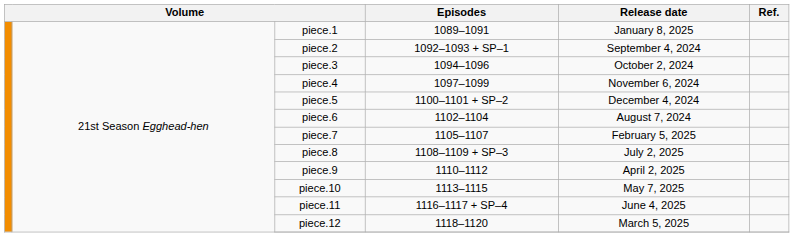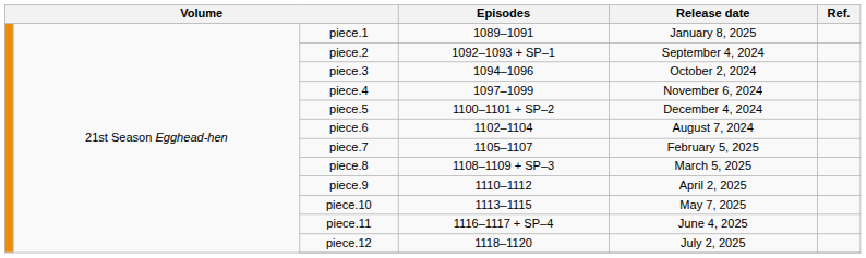 <table class="wikitable" style="text-align: center; width: 90%;">
 <tr>
 <th colspan="3">Volume</th>
 <th>Episodes</th>
 <th>Release date</th>
 <th style="width:5%;">Ref.</th>
 </tr>
 <tr>
 <td rowspan="13" style="width:1%; background:#F28D01;"></td>
 <td rowspan="13">21st Season <em>Egghead-hen</em></td>
 <td>piece.1</td>
 <td>1089–1091</td>
 <td>January 8, 2025</td>
 <td></td>
 </tr>
 <tr>
 <td>piece.2</td>
 <td>1092–1093 + SP–1</td>
 <td>September 4, 2024</td>
 <td></td>
 </tr>
 <tr>
 <td>piece.3</td>
 <td>1094–1096</td>
 <td>October 2, 2024</td>
 <td></td>
 </tr>
 <tr>
 <td>piece.4</td>
 <td>1097–1099</td>
 <td>November 6, 2024</td>
 <td></td>
 </tr>
 <tr>
 <td>piece.5</td>
 <td>1100–1101 + SP–2</td>
 <td>December 4, 2024</td>
 <td></td>
 </tr>
 <tr>
 <td>piece.6</td>
 <td>1102–1104</td>
 <td>August 7, 2024</td>
 <td></td>
 </tr>
 <tr>
 <td>piece.7</td>
 <td>1105–1107</td>
 <td>February 5, 2025</td>
 <td></td>
 </tr>
 <tr>
 <td>piece.8</td>
 <td>1108–1109 + SP–3</td>
-<td>July 2, 2025</td>
+<td>March 5, 2025</td>
 <td></td>
 </tr>
 <tr>
 <td>piece.9</td>
 <td>1110–1112</td>
 <td>April 2, 2025</td>
 <td></td>
 </tr>
 <tr>
 <td>piece.10</td>
 <td>1113–1115</td>
 <td>May 7, 2025</td>
 <td></td>
 </tr>
 <tr>
 <td>piece.11</td>
 <td>1116–1117 + SP–4</td>
 <td>June 4, 2025</td>
 <td></td>
 </tr>
 <tr>
 <td>piece.12</td>
 <td>1118–1120</td>
-<td>March 5, 2025</td>
+<td>July 2, 2025</td>
 <td></td>
 </tr>
 <tr>
 </tr>
 </table>
